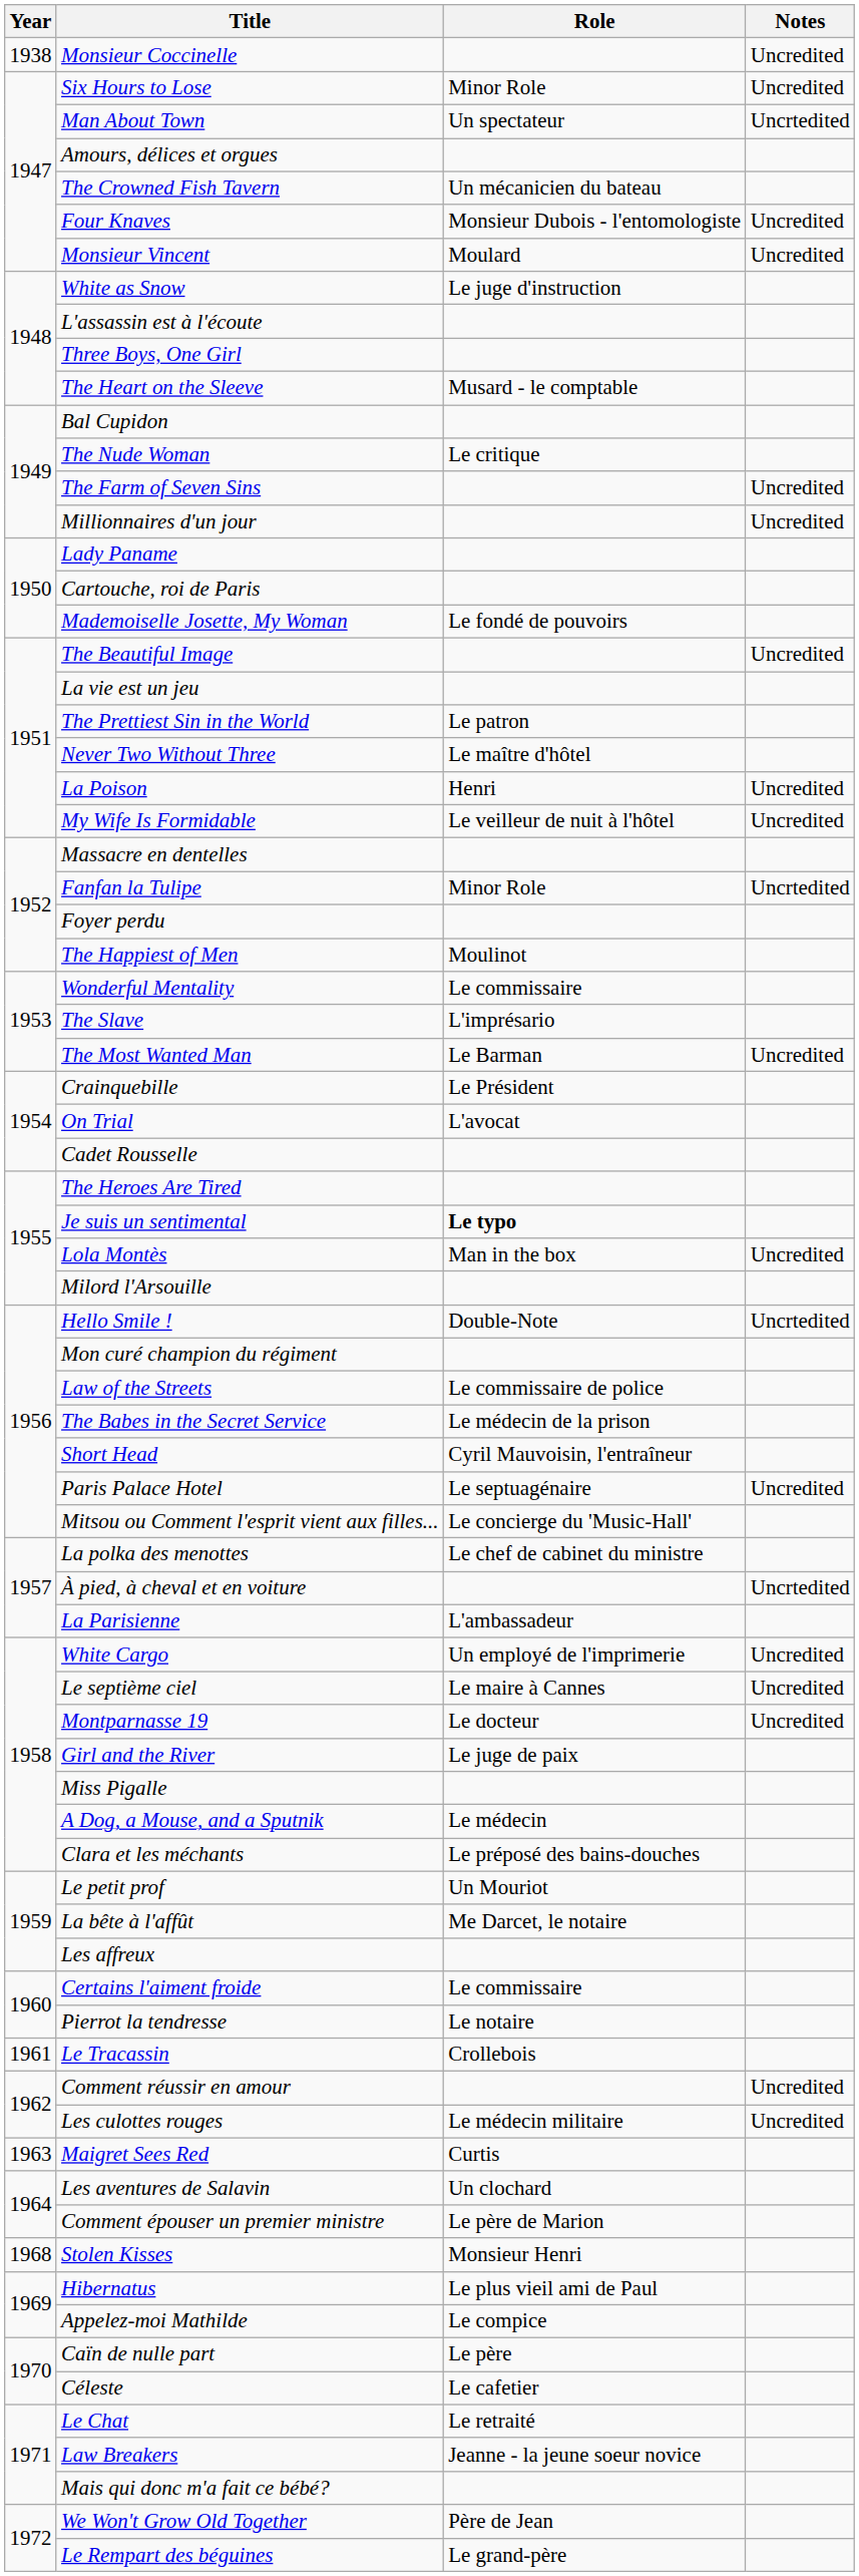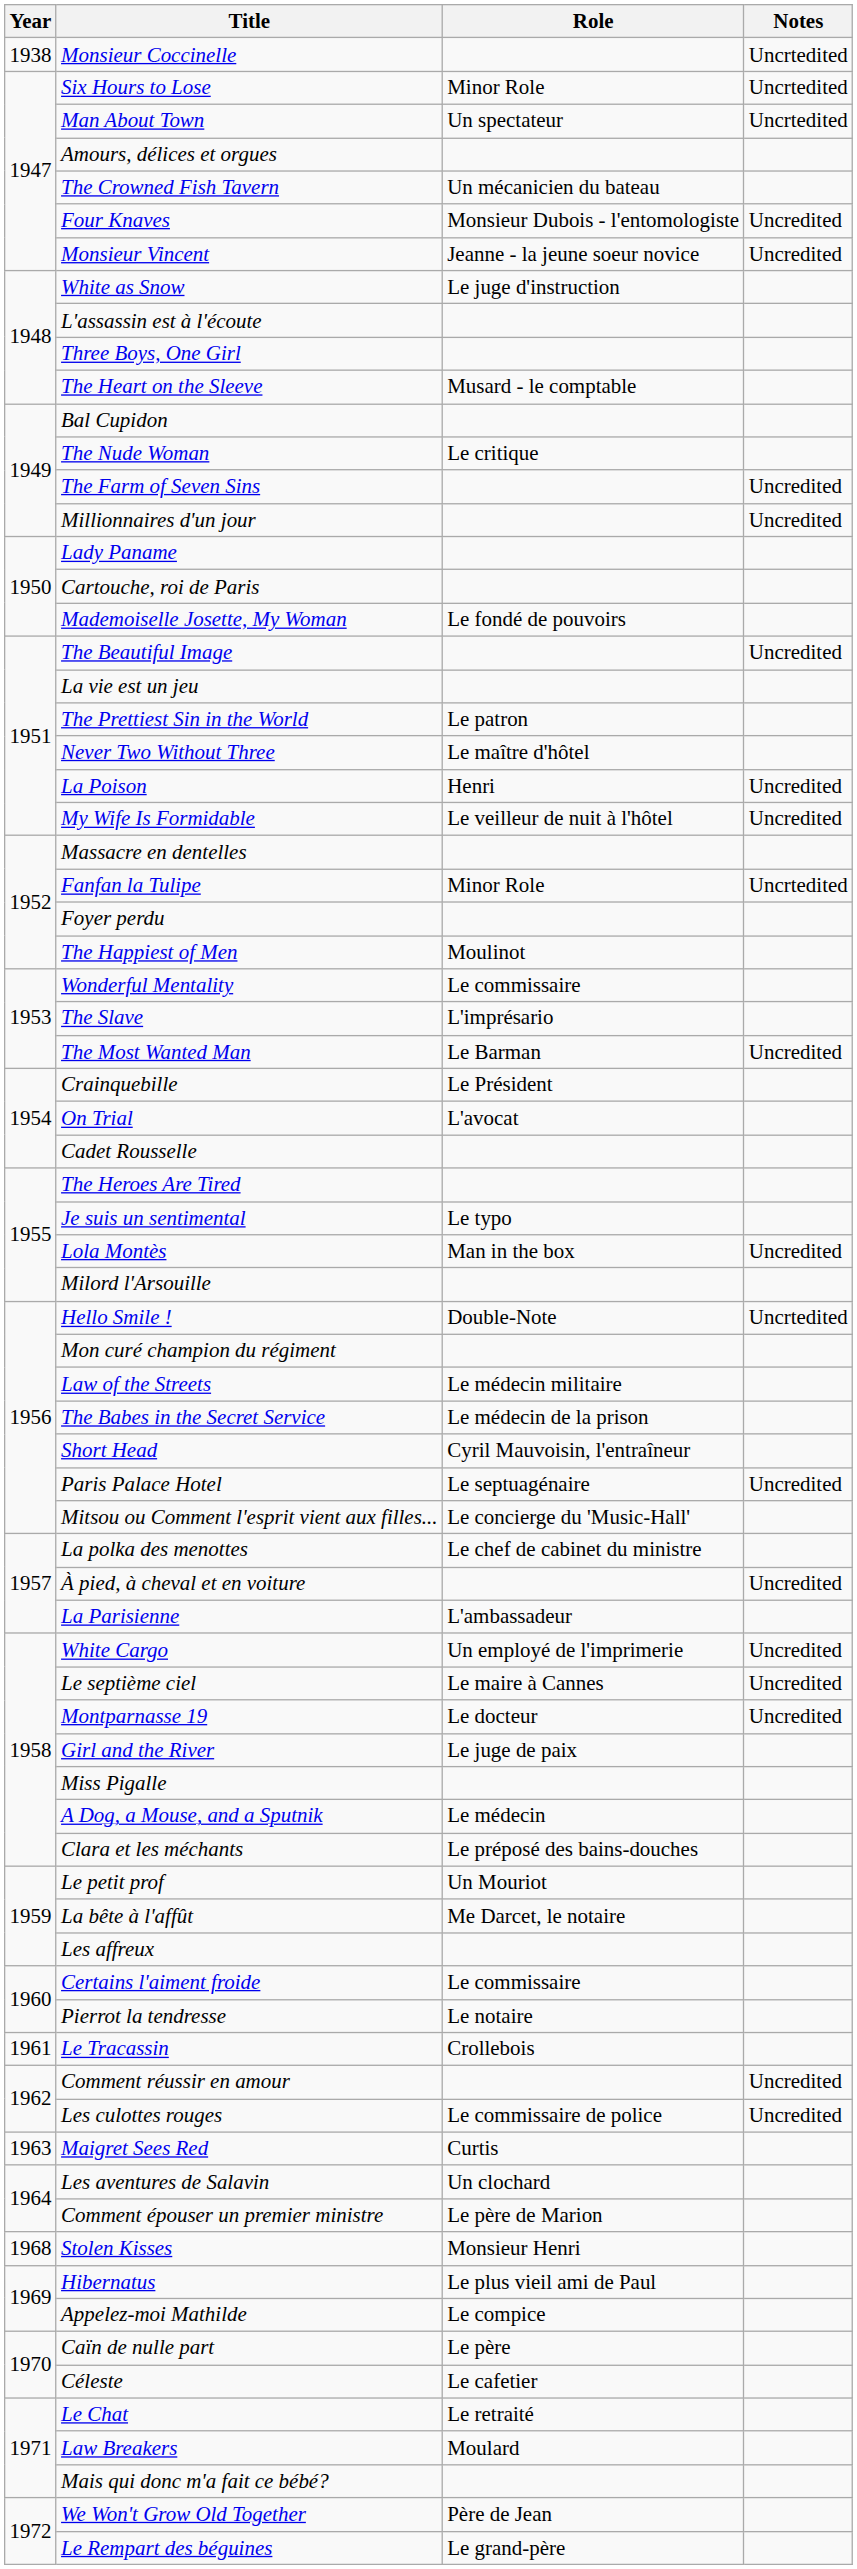 <table class="wikitable sortable">
 <tr>
 <th>Year</th>
 <th>Title</th>
 <th>Role</th>
 <th class="unsortable">Notes</th>
 </tr>
 <tr>
 <td>1938</td>
 <td><em><a href='#'>Monsieur Coccinelle</a></em></td>
 <td></td>
-<td>Uncredited</td>
+<td>Uncrtedited</td>
 </tr>
 <tr>
 <td rowspan=6>1947</td>
 <td><em><a href='#'>Six Hours to Lose</a></em></td>
 <td>Minor Role</td>
-<td>Uncredited</td>
+<td>Uncrtedited</td>
 </tr>
 <tr>
 <td><em><a href='#'>Man About Town</a></em></td>
 <td>Un spectateur</td>
 <td>Uncrtedited</td>
 </tr>
 <tr>
 <td><em>Amours, délices et orgues</em></td>
 <td></td>
 <td></td>
 </tr>
 <tr>
 <td><em><a href='#'>The Crowned Fish Tavern</a></em></td>
 <td>Un mécanicien du bateau</td>
 <td></td>
 </tr>
 <tr>
 <td><em><a href='#'>Four Knaves</a></em></td>
 <td>Monsieur Dubois - l'entomologiste</td>
 <td>Uncredited</td>
 </tr>
 <tr>
 <td><em><a href='#'>Monsieur Vincent</a></em></td>
-<td>Moulard</td>
+<td>Jeanne - la jeune soeur novice</td>
 <td>Uncredited</td>
 </tr>
 <tr>
 <td rowspan=4>1948</td>
 <td><em><a href='#'>White as Snow</a></em></td>
 <td>Le juge d'instruction</td>
 <td></td>
 </tr>
 <tr>
 <td><em>L'assassin est à l'écoute</em></td>
 <td></td>
 <td></td>
 </tr>
 <tr>
 <td><em><a href='#'>Three Boys, One Girl</a></em></td>
 <td></td>
 <td></td>
 </tr>
 <tr>
 <td><em><a href='#'>The Heart on the Sleeve</a></em></td>
 <td>Musard - le comptable</td>
 <td></td>
 </tr>
 <tr>
 <td rowspan=4>1949</td>
 <td><em>Bal Cupidon</em></td>
 <td></td>
 <td></td>
 </tr>
 <tr>
 <td><em><a href='#'>The Nude Woman</a></em></td>
 <td>Le critique</td>
 <td></td>
 </tr>
 <tr>
 <td><em><a href='#'>The Farm of Seven Sins</a></em></td>
 <td></td>
 <td>Uncredited</td>
 </tr>
 <tr>
 <td><em>Millionnaires d'un jour</em></td>
 <td></td>
 <td>Uncredited</td>
 </tr>
 <tr>
 <td rowspan=3>1950</td>
 <td><em><a href='#'>Lady Paname</a></em></td>
 <td></td>
 <td></td>
 </tr>
 <tr>
 <td><em>Cartouche, roi de Paris</em></td>
 <td></td>
 <td></td>
 </tr>
 <tr>
 <td><em><a href='#'>Mademoiselle Josette, My Woman</a></em></td>
 <td>Le fondé de pouvoirs</td>
 <td></td>
 </tr>
 <tr>
 <td rowspan=6>1951</td>
 <td><em><a href='#'>The Beautiful Image</a></em></td>
 <td></td>
 <td>Uncredited</td>
 </tr>
 <tr>
 <td><em>La vie est un jeu</em></td>
 <td></td>
 <td></td>
 </tr>
 <tr>
 <td><em><a href='#'>The Prettiest Sin in the World</a></em></td>
 <td>Le patron</td>
 <td></td>
 </tr>
 <tr>
 <td><em><a href='#'>Never Two Without Three</a></em></td>
 <td>Le maître d'hôtel</td>
 <td></td>
 </tr>
 <tr>
 <td><em><a href='#'>La Poison</a></em></td>
 <td>Henri</td>
 <td>Uncredited</td>
 </tr>
 <tr>
 <td><em><a href='#'>My Wife Is Formidable</a></em></td>
 <td>Le veilleur de nuit à l'hôtel</td>
 <td>Uncredited</td>
 </tr>
 <tr>
 <td rowspan=4>1952</td>
 <td><em>Massacre en dentelles</em></td>
 <td></td>
 <td></td>
 </tr>
 <tr>
 <td><em><a href='#'>Fanfan la Tulipe</a></em></td>
 <td>Minor Role</td>
 <td>Uncrtedited</td>
 </tr>
 <tr>
 <td><em>Foyer perdu</em></td>
 <td></td>
 <td></td>
 </tr>
 <tr>
 <td><em><a href='#'>The Happiest of Men</a></em></td>
 <td>Moulinot</td>
 <td></td>
 </tr>
 <tr>
 <td rowspan=3>1953</td>
 <td><em><a href='#'>Wonderful Mentality</a></em></td>
 <td>Le commissaire</td>
 <td></td>
 </tr>
 <tr>
 <td><em><a href='#'>The Slave</a></em></td>
 <td>L'imprésario</td>
 <td></td>
 </tr>
 <tr>
 <td><em><a href='#'>The Most Wanted Man</a></em></td>
 <td>Le Barman</td>
 <td>Uncredited</td>
 </tr>
 <tr>
 <td rowspan=3>1954</td>
 <td><em>Crainquebille</em></td>
 <td>Le Président</td>
 <td></td>
 </tr>
 <tr>
 <td><em><a href='#'>On Trial</a></em></td>
 <td>L'avocat</td>
 <td></td>
 </tr>
 <tr>
 <td><em>Cadet Rousselle</em></td>
 <td></td>
 <td></td>
 </tr>
 <tr>
 <td rowspan=4>1955</td>
 <td><em><a href='#'>The Heroes Are Tired</a></em></td>
 <td></td>
 <td></td>
 </tr>
 <tr>
 <td><em><a href='#'>Je suis un sentimental</a></em></td>
-<td><strong>Le typo</strong></td>
+<td>Le typo</td>
 <td></td>
 </tr>
 <tr>
 <td><em><a href='#'>Lola Montès</a></em></td>
 <td>Man in the box</td>
 <td>Uncredited</td>
 </tr>
 <tr>
 <td><em>Milord l'Arsouille</em></td>
 <td></td>
 <td></td>
 </tr>
 <tr>
 <td rowspan=7>1956</td>
 <td><em><a href='#'>Hello Smile !</a></em></td>
 <td>Double-Note</td>
 <td>Uncrtedited</td>
 </tr>
 <tr>
 <td><em>Mon curé champion du régiment</em></td>
 <td></td>
 <td></td>
 </tr>
 <tr>
 <td><em><a href='#'>Law of the Streets</a></em></td>
-<td>Le commissaire de police</td>
+<td>Le médecin militaire</td>
 <td></td>
 </tr>
 <tr>
 <td><em><a href='#'>The Babes in the Secret Service</a></em></td>
 <td>Le médecin de la prison</td>
 <td></td>
 </tr>
 <tr>
 <td><em><a href='#'>Short Head</a></em></td>
 <td>Cyril Mauvoisin, l'entraîneur</td>
 <td></td>
 </tr>
 <tr>
 <td><em>Paris Palace Hotel</em></td>
 <td>Le septuagénaire</td>
 <td>Uncredited</td>
 </tr>
 <tr>
 <td><em>Mitsou ou Comment l'esprit vient aux filles...</em></td>
 <td>Le concierge du 'Music-Hall'</td>
 <td></td>
 </tr>
 <tr>
 <td rowspan=3>1957</td>
 <td><em>La polka des menottes</em></td>
 <td>Le chef de cabinet du ministre</td>
 <td></td>
 </tr>
 <tr>
 <td><em>À pied, à cheval et en voiture</em></td>
 <td></td>
-<td>Uncrtedited</td>
+<td>Uncredited</td>
 </tr>
 <tr>
 <td><em><a href='#'>La Parisienne</a></em></td>
 <td>L'ambassadeur</td>
 <td></td>
 </tr>
 <tr>
 <td rowspan=7>1958</td>
 <td><em><a href='#'>White Cargo</a></em></td>
 <td>Un employé de l'imprimerie</td>
 <td>Uncredited</td>
 </tr>
 <tr>
 <td><em>Le septième ciel</em></td>
 <td>Le maire à Cannes</td>
 <td>Uncredited</td>
 </tr>
 <tr>
 <td><em><a href='#'>Montparnasse 19</a></em></td>
 <td>Le docteur</td>
 <td>Uncredited</td>
 </tr>
 <tr>
 <td><em><a href='#'>Girl and the River</a></em></td>
 <td>Le juge de paix</td>
 <td></td>
 </tr>
 <tr>
 <td><em>Miss Pigalle</em></td>
 <td></td>
 <td></td>
 </tr>
 <tr>
 <td><em><a href='#'>A Dog, a Mouse, and a Sputnik</a></em></td>
 <td>Le médecin</td>
 <td></td>
 </tr>
 <tr>
 <td><em>Clara et les méchants</em></td>
 <td>Le préposé des bains-douches</td>
 <td></td>
 </tr>
 <tr>
 <td rowspan=3>1959</td>
 <td><em>Le petit prof</em></td>
 <td>Un Mouriot</td>
 <td></td>
 </tr>
 <tr>
 <td><em>La bête à l'affût</em></td>
 <td>Me Darcet, le notaire</td>
 <td></td>
 </tr>
 <tr>
 <td><em>Les affreux</em></td>
 <td></td>
 <td></td>
 </tr>
 <tr>
 <td rowspan=2>1960</td>
 <td><em><a href='#'>Certains l'aiment froide</a></em></td>
 <td>Le commissaire</td>
 <td></td>
 </tr>
 <tr>
 <td><em>Pierrot la tendresse</em></td>
 <td>Le notaire</td>
 <td></td>
 </tr>
 <tr>
 <td>1961</td>
 <td><em><a href='#'>Le Tracassin</a></em></td>
 <td>Crollebois</td>
 <td></td>
 </tr>
 <tr>
 <td rowspan=2>1962</td>
 <td><em>Comment réussir en amour</em></td>
 <td></td>
 <td>Uncredited</td>
 </tr>
 <tr>
 <td><em>Les culottes rouges</em></td>
-<td>Le médecin militaire</td>
+<td>Le commissaire de police</td>
 <td>Uncredited</td>
 </tr>
 <tr>
 <td>1963</td>
 <td><em><a href='#'>Maigret Sees Red</a></em></td>
 <td>Curtis</td>
 <td></td>
 </tr>
 <tr>
 <td rowspan=2>1964</td>
 <td><em>Les aventures de Salavin</em></td>
 <td>Un clochard</td>
 <td></td>
 </tr>
 <tr>
 <td><em>Comment épouser un premier ministre</em></td>
 <td>Le père de Marion</td>
 <td></td>
 </tr>
 <tr>
 <td>1968</td>
 <td><em><a href='#'>Stolen Kisses</a></em></td>
 <td>Monsieur Henri</td>
 <td></td>
 </tr>
 <tr>
 <td rowspan=2>1969</td>
 <td><em><a href='#'>Hibernatus</a></em></td>
 <td>Le plus vieil ami de Paul</td>
 <td></td>
 </tr>
 <tr>
 <td><em>Appelez-moi Mathilde</em></td>
 <td>Le compice</td>
 <td></td>
 </tr>
 <tr>
 <td rowspan=2>1970</td>
 <td><em>Caïn de nulle part</em></td>
 <td>Le père</td>
 <td></td>
 </tr>
 <tr>
 <td><em>Céleste</em></td>
 <td>Le cafetier</td>
 <td></td>
 </tr>
 <tr>
 <td rowspan=3>1971</td>
 <td><em><a href='#'>Le Chat</a></em></td>
 <td>Le retraité</td>
 <td></td>
 </tr>
 <tr>
 <td><em><a href='#'>Law Breakers</a></em></td>
-<td>Jeanne - la jeune soeur novice</td>
+<td>Moulard</td>
 <td></td>
 </tr>
 <tr>
 <td><em>Mais qui donc m'a fait ce bébé?</em></td>
 <td></td>
 <td></td>
 </tr>
 <tr>
 <td rowspan=2>1972</td>
 <td><em><a href='#'>We Won't Grow Old Together</a></em></td>
 <td>Père de Jean</td>
 <td></td>
 </tr>
 <tr>
 <td><em><a href='#'>Le Rempart des béguines</a></em></td>
 <td>Le grand-père</td>
 <td></td>
 </tr>
 </table>
